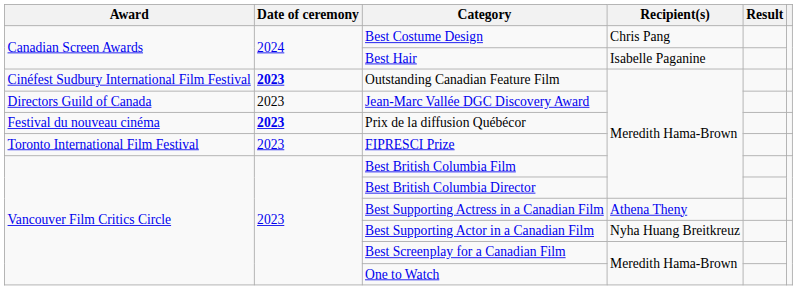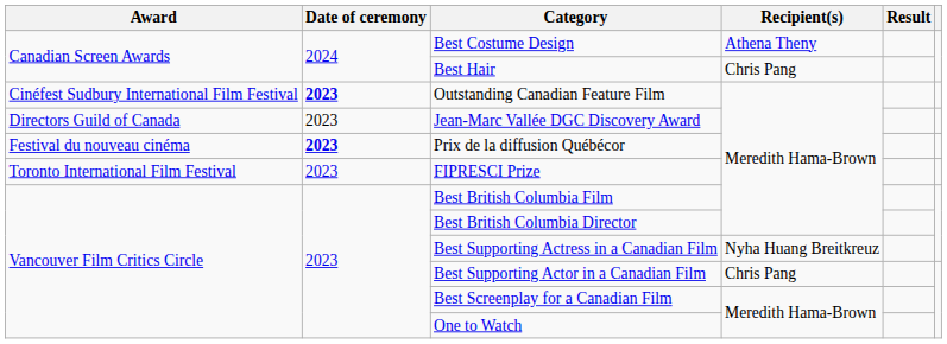 <table class="wikitable plainrowheaders sortable">
 <tr>
 <th scope="col">Award</th>
 <th scope="col">Date of ceremony</th>
 <th scope="col">Category</th>
 <th scope="col">Recipient(s)</th>
 <th scope="col">Result</th>
 <th scope="col" class="unsortable"></th>
 </tr>
 <tr>
 <td rowspan=2><a href='#'>Canadian Screen Awards</a></td>
 <td rowspan=2><a href='#'>2024</a></td>
 <td><a href='#'>Best Costume Design</a></td>
-<td>Chris Pang</td>
+<td><a href='#'>Athena Theny</a></td>
 <td></td>
 <td rowspan=2></td>
 </tr>
 <tr>
 <td><a href='#'>Best Hair</a></td>
-<td>Isabelle Paganine</td>
+<td>Chris Pang</td>
 <td></td>
 </tr>
 <tr>
 <td><a href='#'>Cinéfest Sudbury International Film Festival</a></td>
 <td><strong><a href='#'>2023</a></strong></td>
 <td>Outstanding Canadian Feature Film</td>
 <td rowspan=6>Meredith Hama-Brown</td>
 <td></td>
 <td></td>
 </tr>
 <tr>
 <td><a href='#'>Directors Guild of Canada</a></td>
 <td>2023</td>
 <td><a href='#'>Jean-Marc Vallée DGC Discovery Award</a></td>
 <td></td>
 <td></td>
 </tr>
 <tr>
 <td><a href='#'>Festival du nouveau cinéma</a></td>
 <td><strong><a href='#'>2023</a></strong></td>
 <td>Prix de la diffusion Québécor</td>
 <td></td>
 <td></td>
 </tr>
 <tr>
 <td><a href='#'>Toronto International Film Festival</a></td>
 <td><a href='#'>2023</a></td>
 <td><a href='#'>FIPRESCI Prize</a></td>
 <td></td>
 <td></td>
 </tr>
 <tr>
 <td rowspan=6><a href='#'>Vancouver Film Critics Circle</a></td>
 <td rowspan=6><a href='#'>2023</a></td>
 <td><a href='#'>Best British Columbia Film</a></td>
 <td></td>
 <td rowspan=3></td>
 </tr>
 <tr>
 <td><a href='#'>Best British Columbia Director</a></td>
 <td></td>
 </tr>
 <tr>
 <td><a href='#'>Best Supporting Actress in a Canadian Film</a></td>
-<td><a href='#'>Athena Theny</a></td>
+<td>Nyha Huang Breitkreuz</td>
 <td></td>
 </tr>
 <tr>
 <td><a href='#'>Best Supporting Actor in a Canadian Film</a></td>
-<td>Nyha Huang Breitkreuz</td>
+<td>Chris Pang</td>
 <td></td>
 <td rowspan=3></td>
 </tr>
 <tr>
 <td><a href='#'>Best Screenplay for a Canadian Film</a></td>
 <td rowspan=2>Meredith Hama-Brown</td>
 <td></td>
 </tr>
 <tr>
 <td><a href='#'>One to Watch</a></td>
 <td></td>
 </tr>
 </table>
